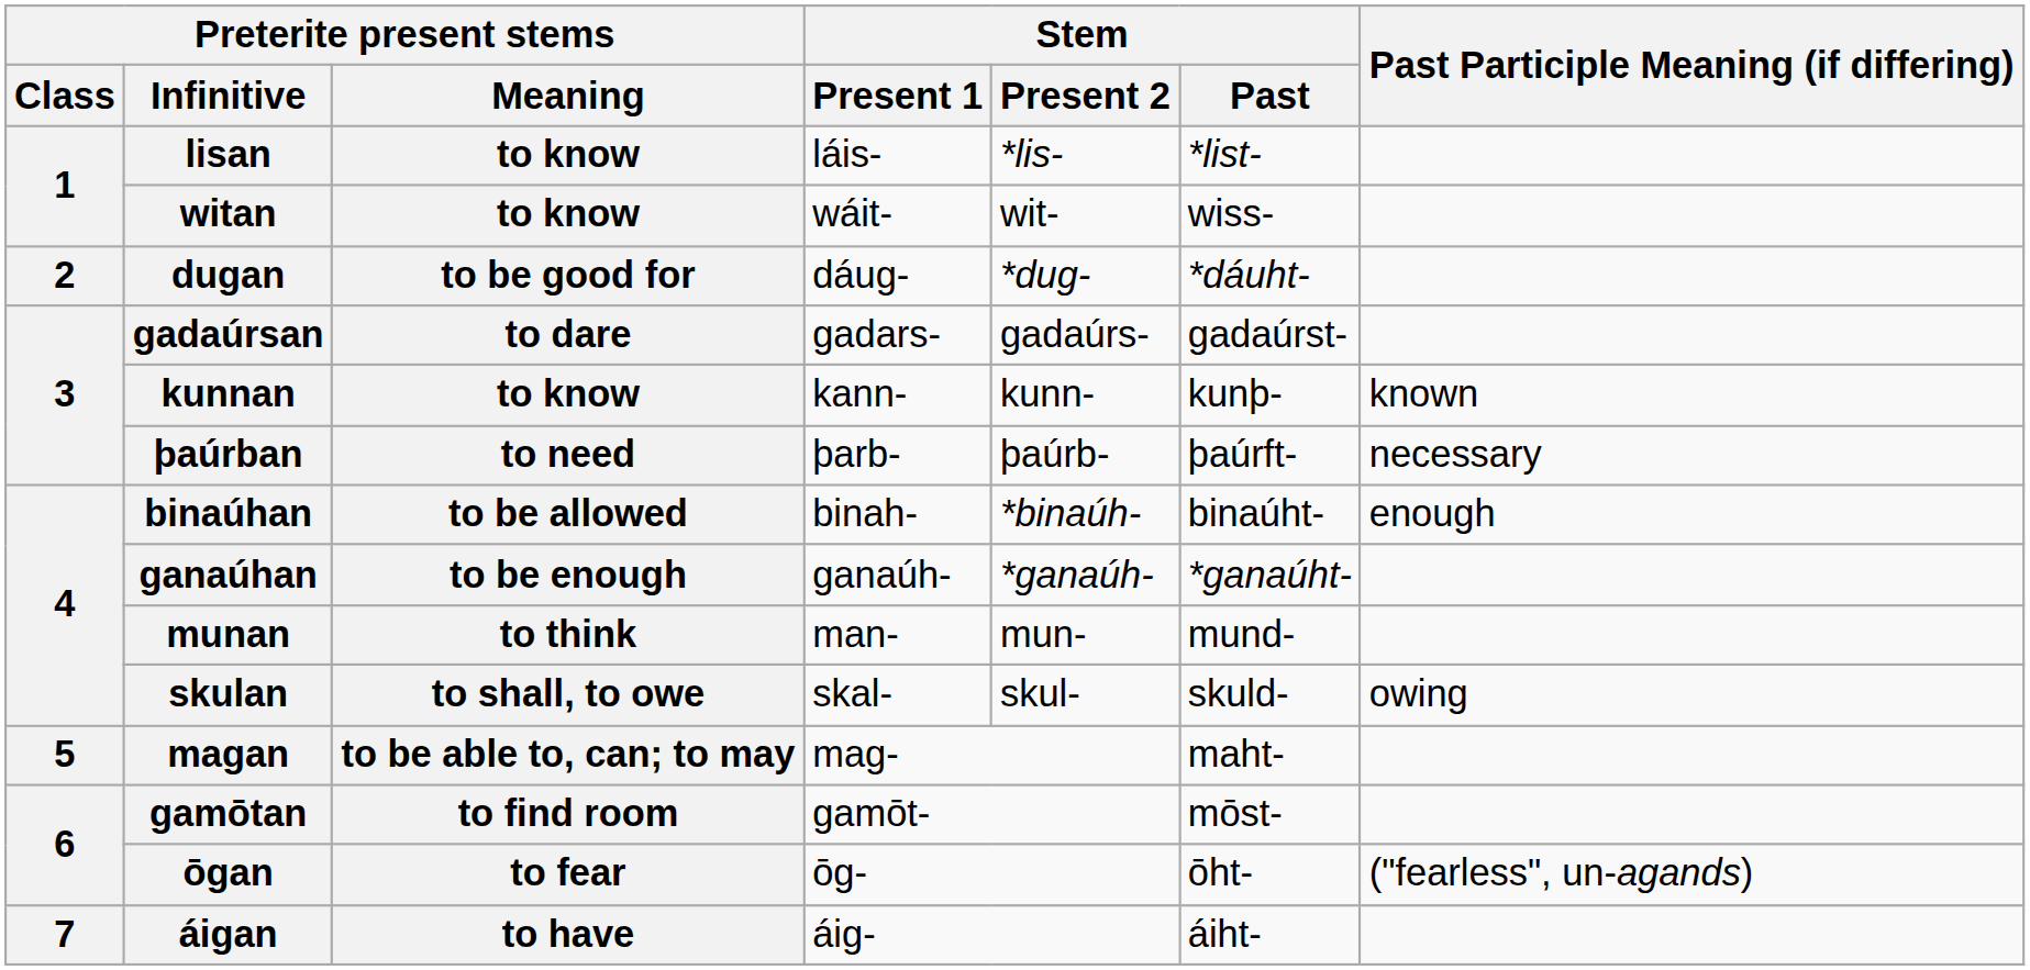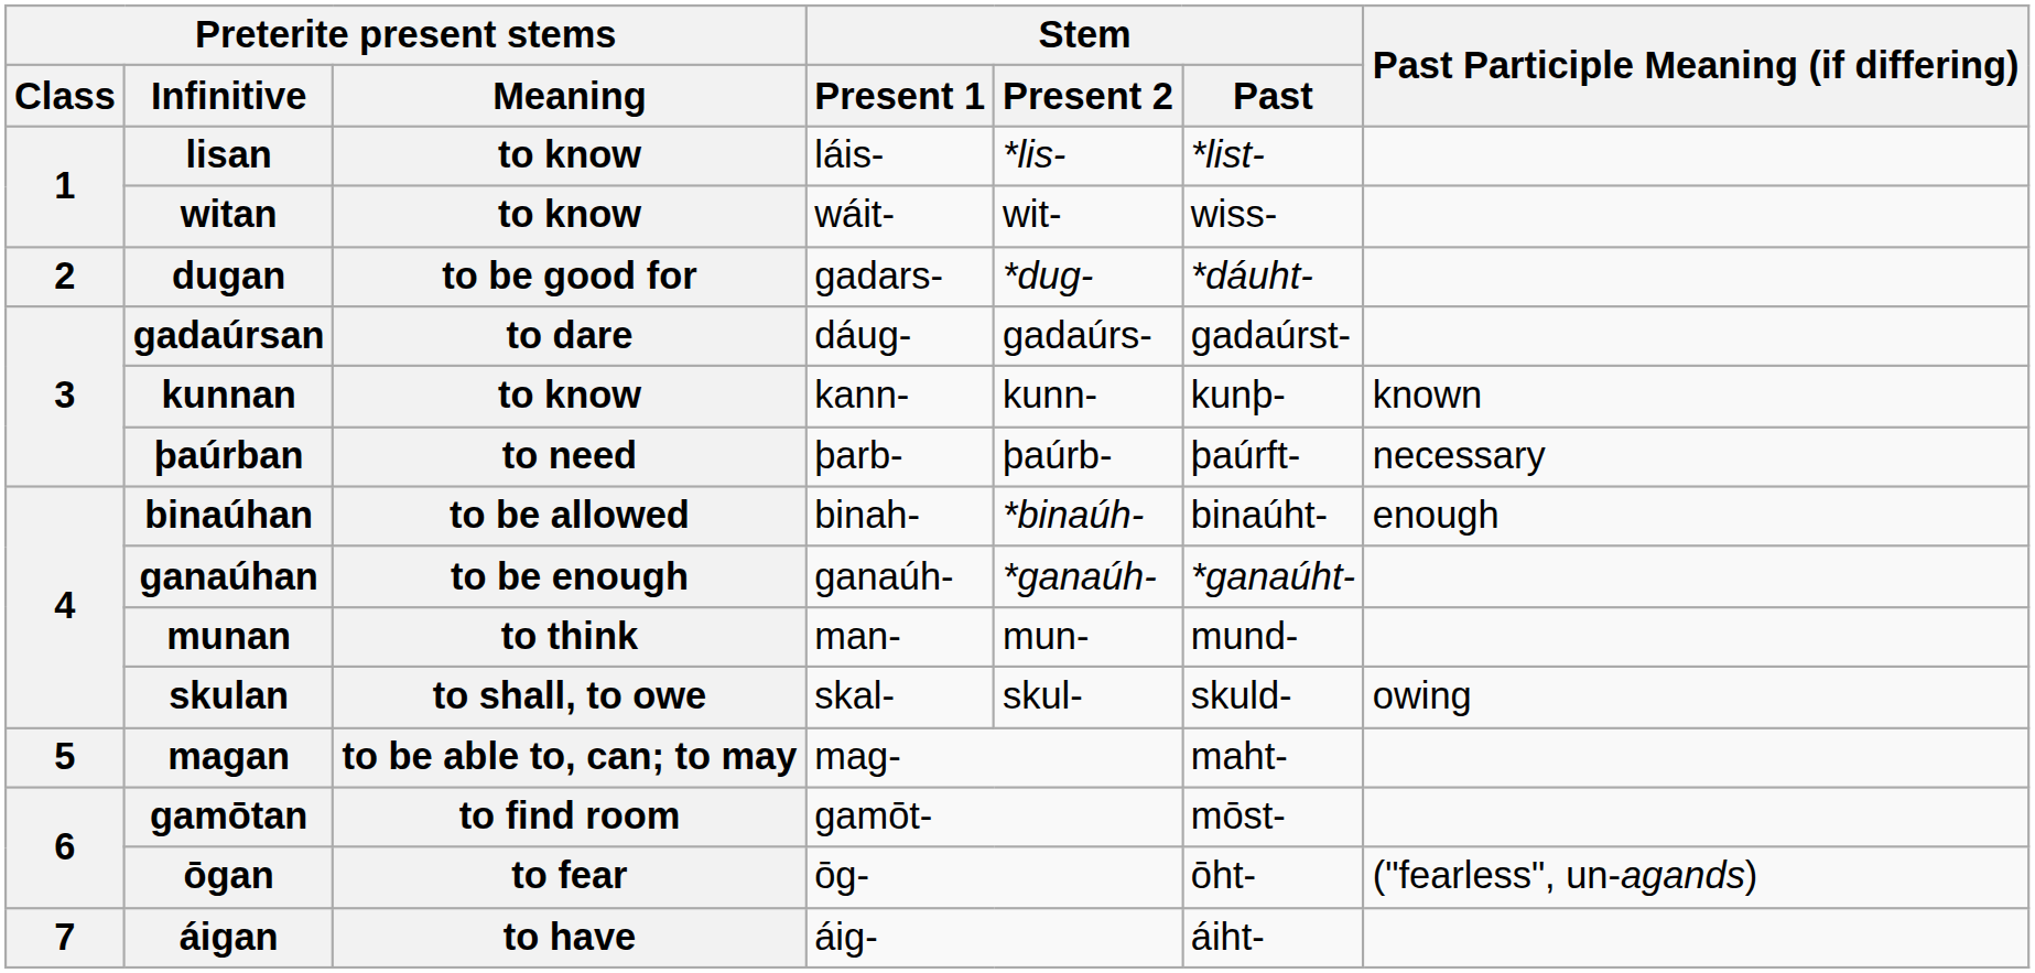 <table class="wikitable mw-collapsible">
 <tr>
 <th colspan="3" rowspan="2">Preterite present stems</th>
 <th colspan="3">Stem</th>
 <th rowspan="3">Past Participle Meaning (if differing)</th>
 </tr>
 <tr>
 <th rowspan="2">Present 1</th>
 <th rowspan="2">Present 2</th>
 <th rowspan="2">Past</th>
 </tr>
 <tr>
 <th>Class</th>
 <th>Infinitive</th>
 <th>Meaning</th>
 </tr>
 <tr>
 <th rowspan="2">1</th>
 <th>lisan</th>
 <th>to know</th>
 <td>láis-</td>
 <td><em>*lis-</em></td>
 <td><em>*list-</em></td>
 <td></td>
 </tr>
 <tr>
 <th>witan</th>
 <th>to know</th>
 <td>wáit-</td>
 <td>wit-</td>
 <td>wiss-</td>
 <td></td>
 </tr>
 <tr>
 <th>2</th>
 <th>dugan</th>
 <th>to be good for</th>
-<td>dáug-</td>
+<td>gadars-</td>
 <td><em>*dug-</em></td>
 <td><em>*dáuht-</em></td>
 <td></td>
 </tr>
 <tr>
 <th rowspan="3">3</th>
 <th>gadaúrsan</th>
 <th>to dare</th>
-<td>gadars-</td>
+<td>dáug-</td>
 <td>gadaúrs-</td>
 <td>gadaúrst-</td>
 <td></td>
 </tr>
 <tr>
 <th>kunnan</th>
 <th>to know</th>
 <td>kann-</td>
 <td>kunn-</td>
 <td>kunþ-</td>
 <td>known</td>
 </tr>
 <tr>
 <th>þaúrban</th>
 <th>to need</th>
 <td>þarb-</td>
 <td>þaúrb-</td>
 <td>þaúrft-</td>
 <td>necessary</td>
 </tr>
 <tr>
 <th rowspan="4">4</th>
 <th>binaúhan</th>
 <th>to be allowed</th>
 <td>binah-</td>
 <td><em>*binaúh-</em></td>
 <td>binaúht-</td>
 <td>enough</td>
 </tr>
 <tr>
 <th>ganaúhan</th>
 <th>to be enough</th>
 <td>ganaúh-</td>
 <td><em>*ganaúh-</em></td>
 <td><em>*ganaúht-</em></td>
 <td></td>
 </tr>
 <tr>
 <th>munan</th>
 <th>to think</th>
 <td>man-</td>
 <td>mun-</td>
 <td>mund-</td>
 <td></td>
 </tr>
 <tr>
 <th>skulan</th>
 <th>to shall, to owe</th>
 <td>skal-</td>
 <td>skul-</td>
 <td>skuld-</td>
 <td>owing</td>
 </tr>
 <tr>
 <th>5</th>
 <th>magan</th>
 <th>to be able to, can; to may</th>
 <td colspan="2">mag-</td>
 <td>maht-</td>
 <td></td>
 </tr>
 <tr>
 <th rowspan="2">6</th>
 <th>gamōtan</th>
 <th>to find room</th>
 <td colspan="2">gamōt-</td>
 <td>mōst-</td>
 <td></td>
 </tr>
 <tr>
 <th>ōgan</th>
 <th>to fear</th>
 <td colspan="2">ōg-</td>
 <td>ōht-</td>
 <td>("fearless", un-<em>agands</em>)</td>
 </tr>
 <tr>
 <th>7</th>
 <th>áigan</th>
 <th>to have</th>
 <td colspan="2">áig-</td>
 <td>áiht-</td>
 <td></td>
 </tr>
 </table>
